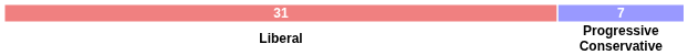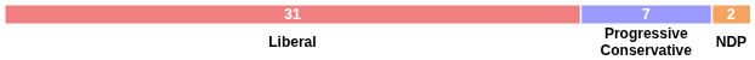 <table style="width:65%; text-align:center;">
 <tr style="color:white;">
 <td style="background:#F08080; width:77.50%;"><strong>31</strong></td>
 <td style="background:#9999FF; width:17.50%;"><strong>7</strong></td>
+<td style="background:#F4A460; width:5.00%;"><strong>2</strong></td>
 </tr>
 <tr>
 <td><span><strong>Liberal</strong></span></td>
 <td><span><strong>Progressive Conservative</strong></span></td>
+<td><span><strong>NDP</strong></span></td>
 </tr>
 </table>
